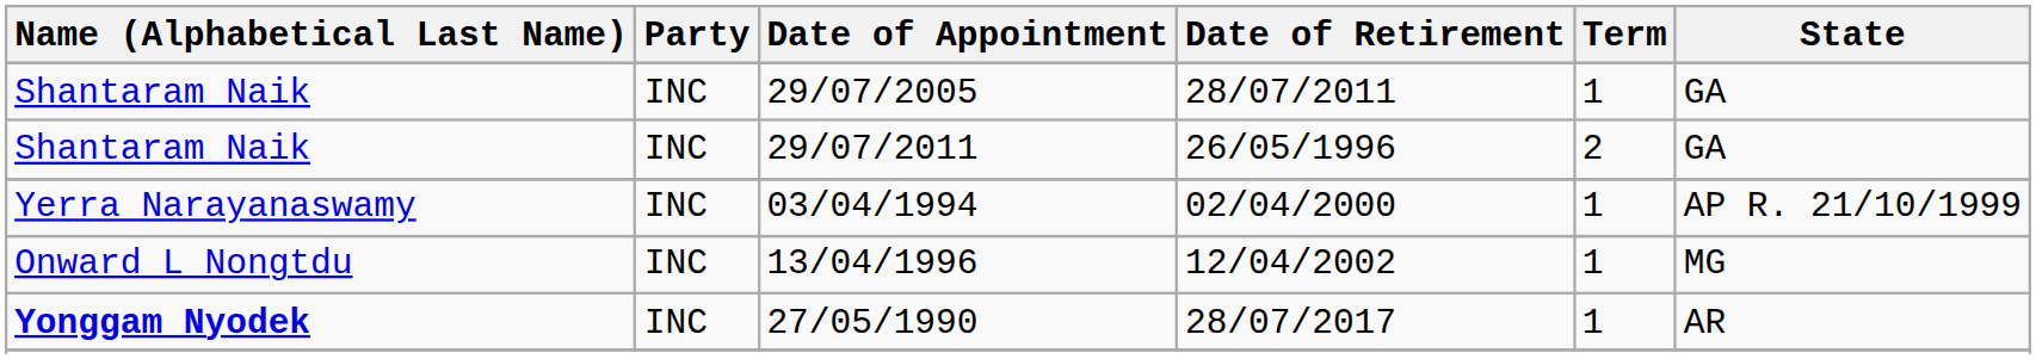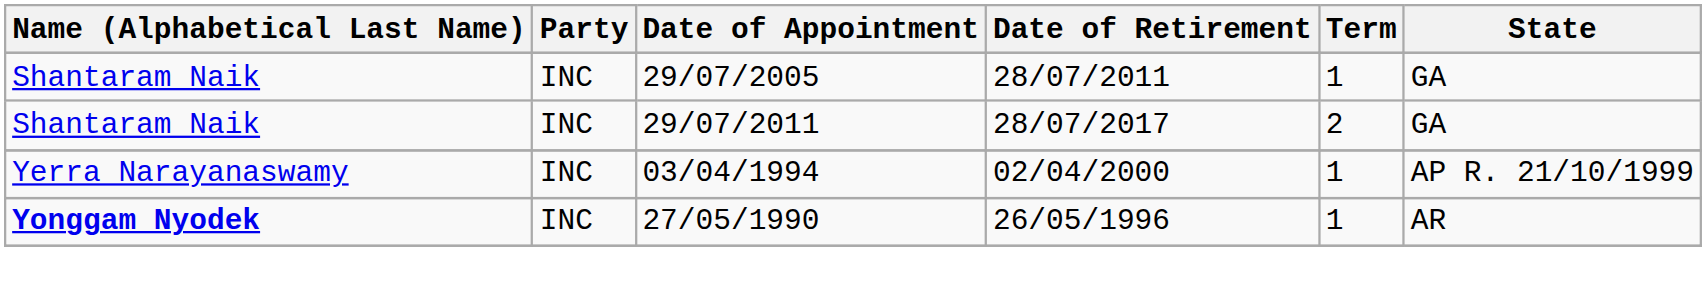 <table class="wikitable sortable">
 <tr>
 <th>Name (Alphabetical Last Name)</th>
 <th>Party</th>
 <th>Date of Appointment</th>
 <th>Date of Retirement</th>
 <th>Term</th>
 <th>State</th>
 </tr>
 <tr>
 </tr>
 <tr>
 <td><a href='#'>Shantaram Naik</a></td>
 <td>INC</td>
 <td>29/07/2005</td>
 <td>28/07/2011</td>
 <td>1</td>
 <td>GA</td>
 </tr>
 <tr>
 <td><a href='#'>Shantaram Naik</a></td>
 <td>INC</td>
 <td>29/07/2011</td>
-<td>26/05/1996</td>
+<td>28/07/2017</td>
 <td>2</td>
 <td>GA</td>
 </tr>
 <tr>
 </tr>
 <tr>
 <td><a href='#'>Yerra Narayanaswamy</a></td>
 <td>INC</td>
 <td>03/04/1994</td>
 <td>02/04/2000</td>
 <td>1</td>
 <td>AP R. 21/10/1999</td>
 </tr>
 <tr>
 </tr>
 <tr>
-<td><a href='#'>Onward L Nongtdu</a></td>
-<td>INC</td>
-<td>13/04/1996</td>
-<td>12/04/2002</td>
-<td>1</td>
-<td>MG</td>
-</tr>
-<tr>
 <td><strong><a href='#'>Yonggam Nyodek</a></strong></td>
 <td>INC</td>
 <td>27/05/1990</td>
-<td>28/07/2017</td>
+<td>26/05/1996</td>
 <td>1</td>
 <td>AR</td>
 </tr>
 <tr>
 </tr>
 <tr>
 </tr>
 </table>
